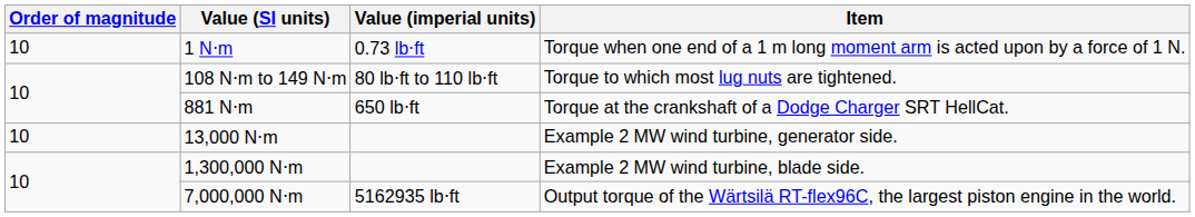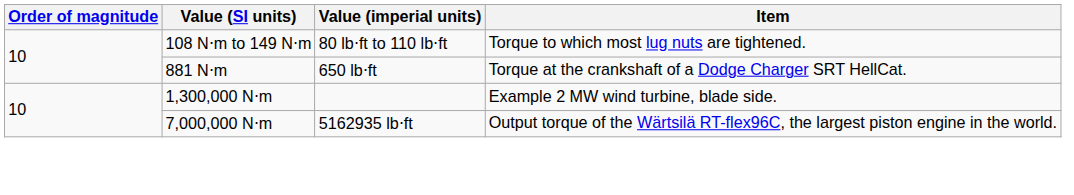 <table class="wikitable">
 <tr>
 <th><a href='#'>Order of magnitude</a></th>
 <th>Value (<a href='#'>SI</a> units)</th>
 <th>Value (imperial units)</th>
 <th>Item</th>
-</tr>
-<tr>
-<td>10</td>
-<td>1 <a href='#'>N⋅m</a></td>
-<td>0.73 <a href='#'>lb⋅ft</a></td>
-<td>Torque when one end of a 1 m long <a href='#'>moment arm</a> is acted upon by a force of 1 N.</td>
 </tr>
 <tr>
 <td rowspan=2>10</td>
 <td>108 N⋅m to 149 N⋅m</td>
 <td>80 lb⋅ft to 110 lb⋅ft</td>
 <td>Torque to which most <a href='#'>lug nuts</a> are tightened.</td>
 </tr>
 <tr>
 <td>881 N⋅m</td>
 <td>650 lb⋅ft</td>
 <td>Torque at the crankshaft of a <a href='#'>Dodge Charger</a> SRT HellCat.</td>
 </tr>
 <tr>
-<td>10</td>
-<td>13,000 N⋅m</td>
-<td></td>
-<td>Example 2 MW wind turbine, generator side. </td>
-</tr>
-<tr>
 <td rowspan=2>10</td>
 <td>1,300,000 N⋅m</td>
 <td></td>
 <td>Example 2 MW wind turbine, blade side. </td>
 </tr>
 <tr>
 <td>7,000,000 N⋅m</td>
 <td>5162935 lb⋅ft</td>
 <td>Output torque of the <a href='#'>Wärtsilä RT-flex96C</a>, the largest piston engine in the world.</td>
 </tr>
 </table>
